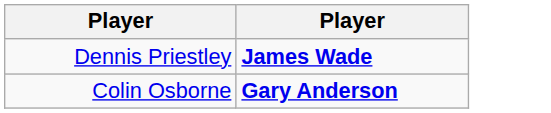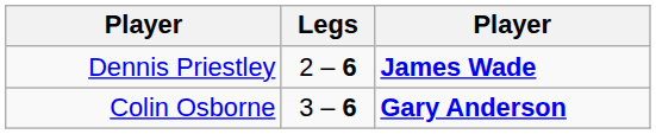 <table class=wikitable style="text-align:center">
 <tr>
 <th width=163>Player</th>
+<th width=50>Legs</th>
 <th width=163>Player</th>
 </tr>
 <tr align=left>
 <td align=right><a href='#'>Dennis Priestley</a> </td>
+<td align=center>2 – <strong>6</strong></td>
 <td> <strong><a href='#'>James Wade</a></strong></td>
 </tr>
 <tr align=left>
 <td align=right><a href='#'>Colin Osborne</a> </td>
+<td align=center>3 – <strong>6</strong></td>
 <td> <strong><a href='#'>Gary Anderson</a></strong></td>
 </tr>
 </table>
